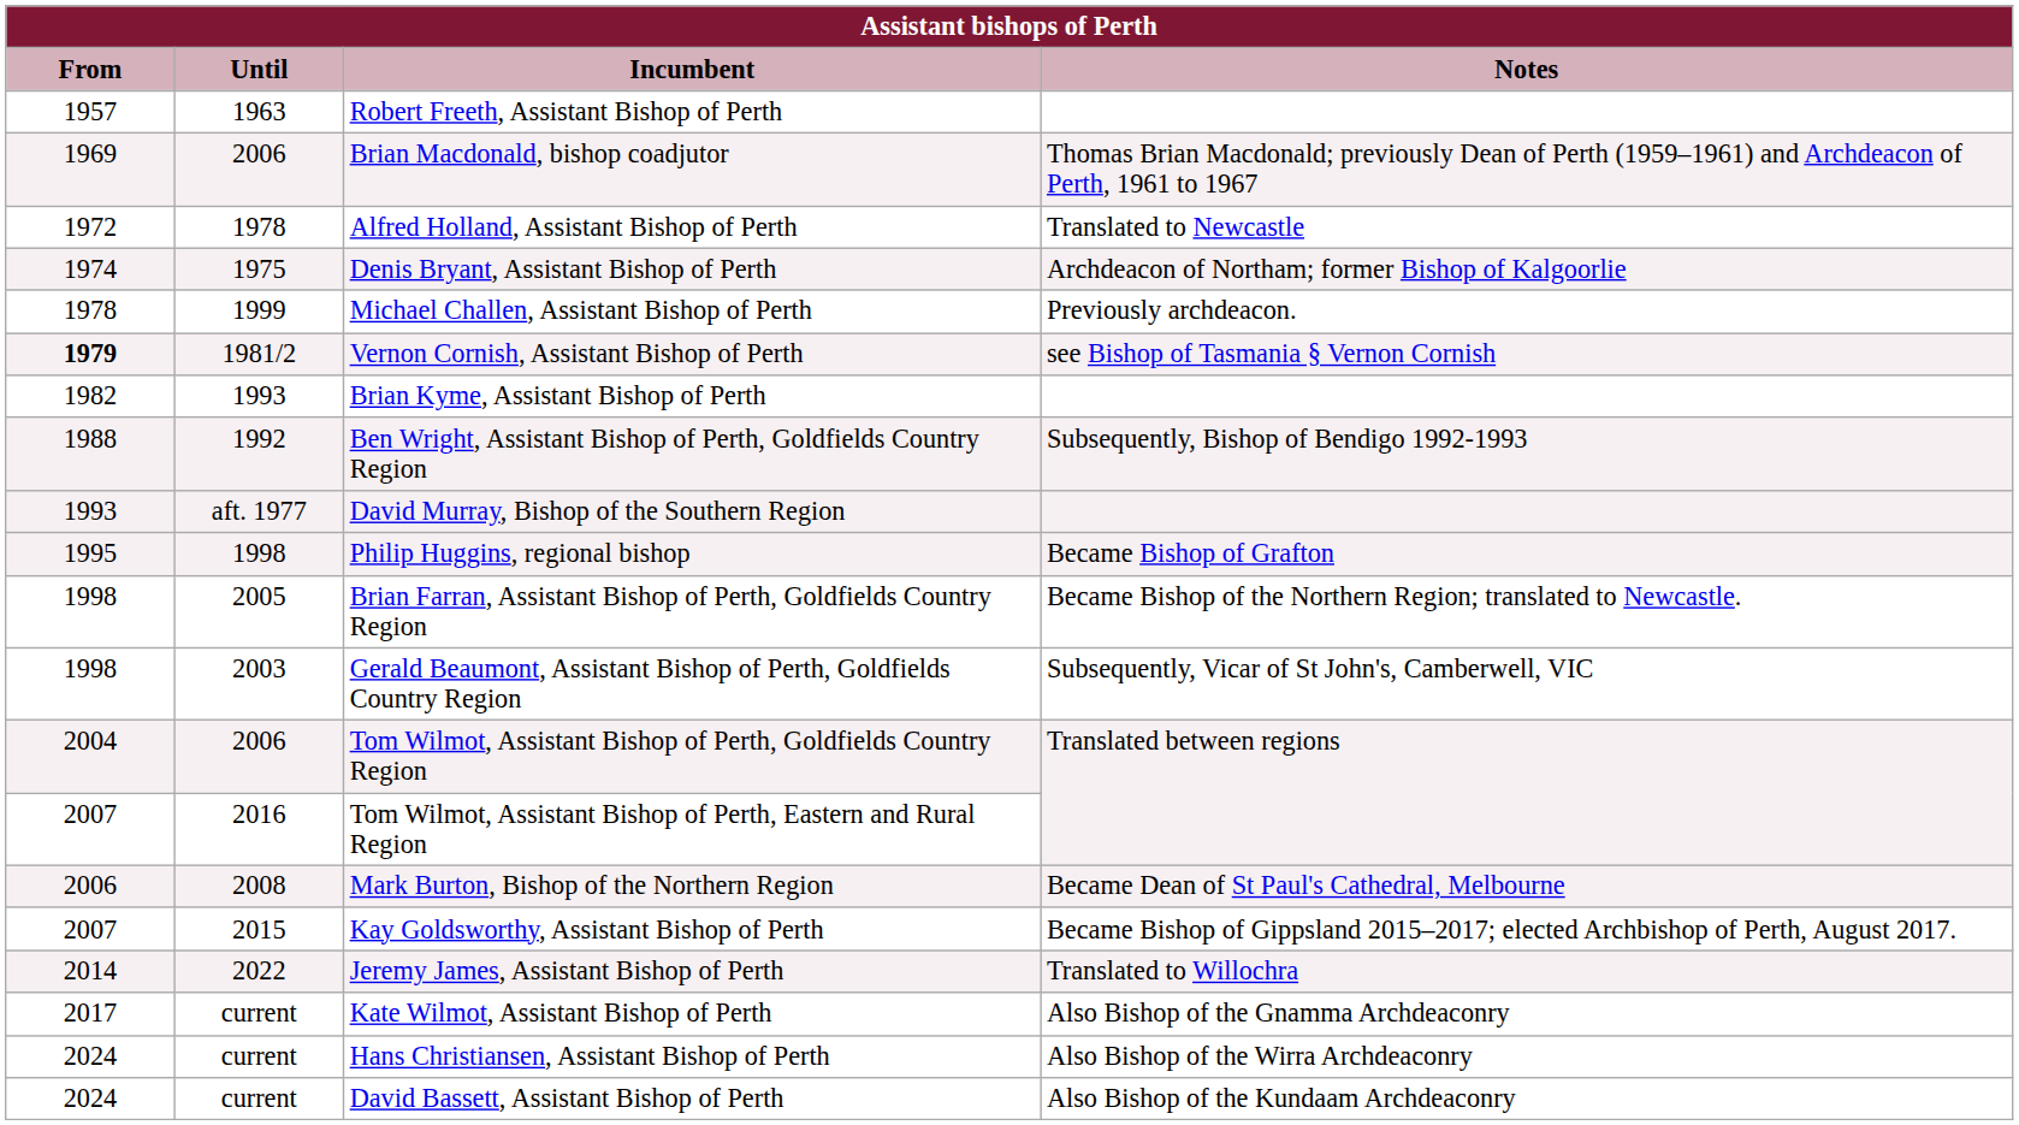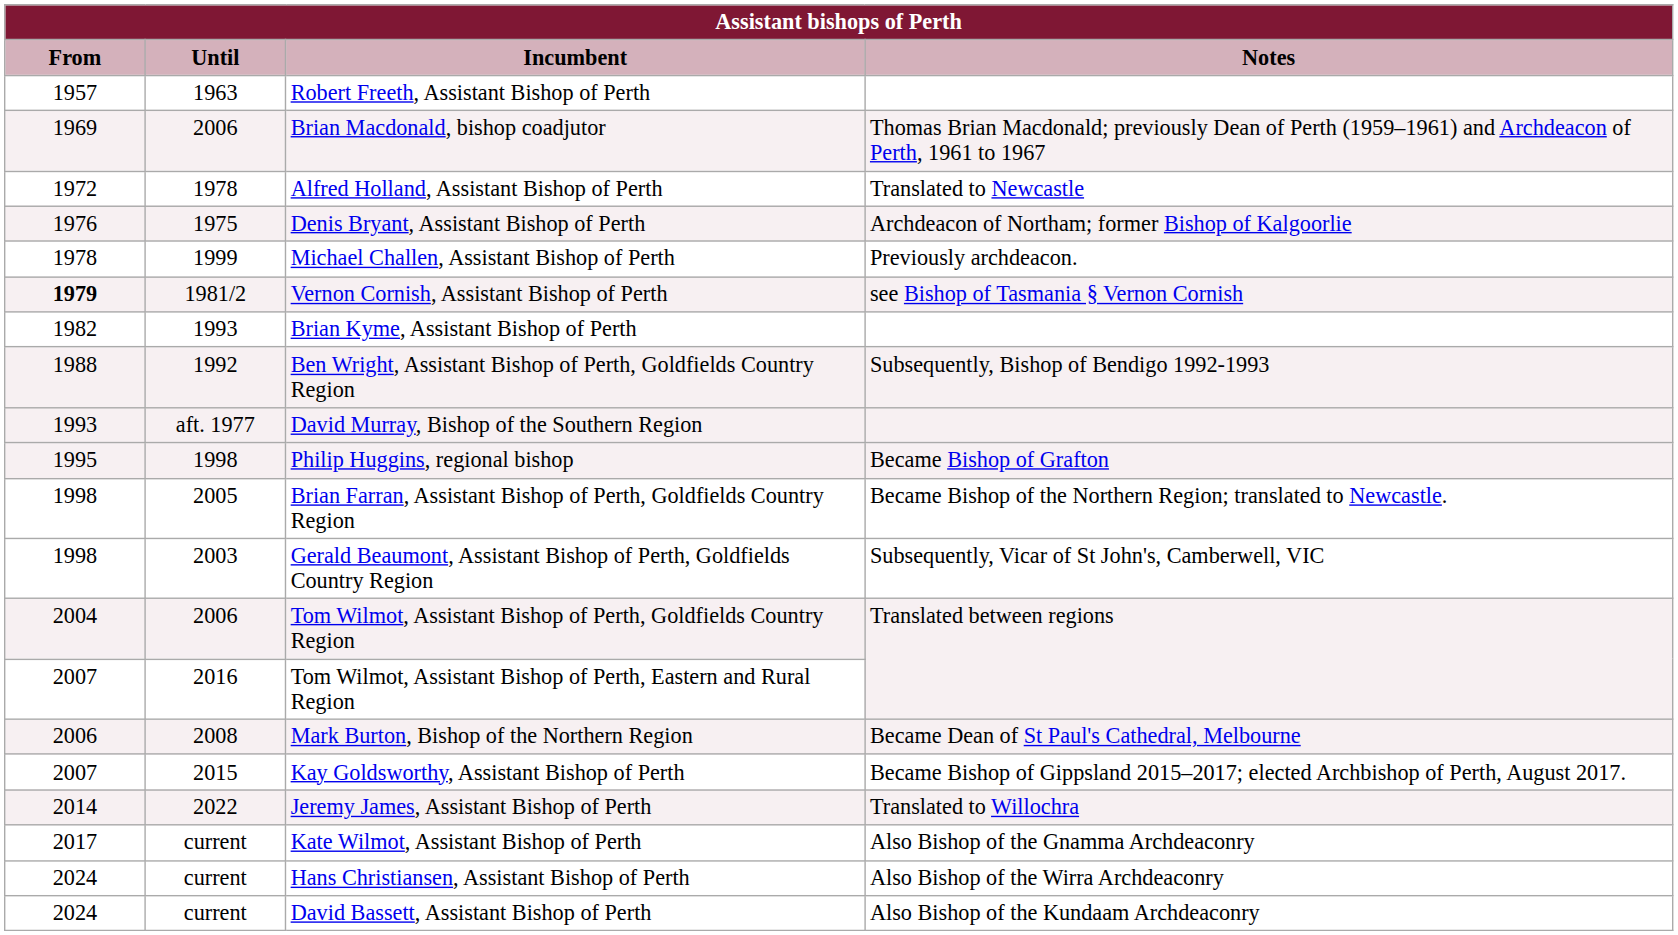 <table class="wikitable" style="width: 95%;">
 <tr>
 <th colspan="4" style="background-color: #7F1734; color: white;">Assistant bishops of Perth</th>
 </tr>
 <tr>
 <th style="background-color: #D4B1BB; width: 8%;">From</th>
 <th style="background-color: #D4B1BB; width: 8%;">Until</th>
 <th style="background-color: #D4B1BB; width: 33%;">Incumbent</th>
 <th style="background-color: #D4B1BB; width: 46%;">Notes</th>
 </tr>
 <tr valign="top" style="background-color: white;">
 <td style="text-align: center;">1957</td>
 <td style="text-align: center;">1963</td>
 <td><a href='#'>Robert Freeth</a>, Assistant Bishop of Perth</td>
 <td></td>
 </tr>
 <tr valign="top" style="background-color: #F7F0F2;">
 <td style="text-align: center;">1969</td>
 <td style="text-align: center;">2006</td>
 <td><a href='#'>Brian Macdonald</a>, bishop coadjutor</td>
 <td> Thomas Brian Macdonald; previously Dean of Perth (1959–1961) and <a href='#'>Archdeacon</a> of <a href='#'>Perth</a>, 1961 to 1967</td>
 </tr>
 <tr valign="top" style="background-color: white;">
 <td style="text-align: center;">1972</td>
 <td style="text-align: center;">1978</td>
 <td><a href='#'>Alfred Holland</a>, Assistant Bishop of Perth</td>
 <td>Translated to <a href='#'>Newcastle</a></td>
 </tr>
 <tr valign="top" style="background-color: #F7F0F2;">
-<td style="text-align: center;">1974</td>
+<td style="text-align: center;">1976</td>
 <td style="text-align: center;">1975</td>
 <td><a href='#'>Denis Bryant</a>, Assistant Bishop of Perth</td>
 <td>Archdeacon of Northam; former <a href='#'>Bishop of Kalgoorlie</a></td>
 </tr>
 <tr valign="top" style="background-color: white;">
 <td style="text-align: center;">1978</td>
 <td style="text-align: center;">1999</td>
 <td><a href='#'>Michael Challen</a>, Assistant Bishop of Perth</td>
 <td> Previously archdeacon.</td>
 </tr>
 <tr valign="top" style="background-color: #F7F0F2;">
 <td style="text-align: center;"><strong>1979</strong></td>
 <td style="text-align: center;">1981/2</td>
 <td><a href='#'>Vernon Cornish</a>, Assistant Bishop of Perth</td>
 <td>see <a href='#'>Bishop of Tasmania § Vernon Cornish</a></td>
 </tr>
 <tr valign="top" style="background-color: white;">
 <td style="text-align: center;">1982</td>
 <td style="text-align: center;">1993</td>
 <td><a href='#'>Brian Kyme</a>, Assistant Bishop of Perth</td>
 <td></td>
 </tr>
 <tr valign="top" style="background-color: #F7F0F2;">
 <td style="text-align: center;">1988</td>
 <td style="text-align: center;">1992</td>
 <td><a href='#'>Ben Wright</a>, Assistant Bishop of Perth, Goldfields Country Region</td>
 <td> Subsequently, Bishop of Bendigo 1992-1993</td>
 </tr>
 <tr valign="top" style="background-color: #F7F0F2;">
 <td style="text-align: center;">1993</td>
 <td style="text-align: center;">aft. 1977</td>
 <td><a href='#'>David Murray</a>, Bishop of the Southern Region</td>
 <td></td>
 </tr>
 <tr valign="top" style="background-color: #F7F0F2;">
 <td style="text-align: center;">1995</td>
 <td style="text-align: center;">1998</td>
 <td><a href='#'>Philip Huggins</a>, regional bishop</td>
 <td>Became <a href='#'>Bishop of Grafton</a></td>
 </tr>
 <tr valign="top" style="background-color: white;">
 <td style="text-align: center;">1998</td>
 <td style="text-align: center;">2005</td>
 <td><a href='#'>Brian Farran</a>, Assistant Bishop of Perth, Goldfields Country Region</td>
 <td>Became Bishop of the Northern Region; translated to <a href='#'>Newcastle</a>.</td>
 </tr>
 <tr valign="top" style="background-color: white;">
 <td style="text-align: center;">1998</td>
 <td style="text-align: center;">2003</td>
 <td><a href='#'>Gerald Beaumont</a>, Assistant Bishop of Perth, Goldfields Country Region</td>
 <td>Subsequently, Vicar of St John's, Camberwell, VIC</td>
 </tr>
 <tr valign="top" style="background-color: #F7F0F2;">
 <td style="text-align: center;">2004</td>
 <td style="text-align: center;">2006</td>
 <td><a href='#'>Tom Wilmot</a>, Assistant Bishop of Perth, Goldfields Country Region</td>
 <td rowspan="2">Translated between regions</td>
 </tr>
 <tr valign="top" style="background-color: white;">
 <td style="text-align: center;">2007</td>
 <td style="text-align: center;">2016</td>
 <td>Tom Wilmot, Assistant Bishop of Perth, Eastern and Rural Region</td>
 </tr>
 <tr valign="top" style="background-color: #F7F0F2;">
 <td style="text-align: center;">2006</td>
 <td style="text-align: center;">2008</td>
 <td><a href='#'>Mark Burton</a>, Bishop of the Northern Region</td>
 <td> Became Dean of <a href='#'>St Paul's Cathedral, Melbourne</a></td>
 </tr>
 <tr valign="top" style="background-color: white;">
 <td style="text-align: center;">2007</td>
 <td style="text-align: center;">2015</td>
 <td><a href='#'>Kay Goldsworthy</a>, Assistant Bishop of Perth</td>
 <td>Became Bishop of Gippsland 2015–2017; elected Archbishop of Perth, August 2017.</td>
 </tr>
 <tr valign="top" style="background-color: #F7F0F2;">
 <td style="text-align: center;">2014</td>
 <td style="text-align: center;">2022</td>
 <td><a href='#'>Jeremy James</a>, Assistant Bishop of Perth</td>
 <td>Translated to <a href='#'>Willochra</a></td>
 </tr>
 <tr valign="top" style="background-color: white;">
 <td style="text-align: center;">2017</td>
 <td style="text-align: center;">current</td>
 <td><a href='#'>Kate Wilmot</a>, Assistant Bishop of Perth</td>
 <td>Also Bishop of the Gnamma Archdeaconry</td>
 </tr>
 <tr valign="top" style="background-color: white;">
 <td style="text-align: center;">2024</td>
 <td style="text-align: center;">current</td>
 <td><a href='#'>Hans Christiansen</a>, Assistant Bishop of Perth</td>
 <td>Also Bishop of the Wirra Archdeaconry</td>
 </tr>
 <tr valign="top" style="background-color: white;">
 <td style="text-align: center;">2024</td>
 <td style="text-align: center;">current</td>
 <td><a href='#'>David Bassett</a>, Assistant Bishop of Perth</td>
 <td>Also Bishop of the Kundaam Archdeaconry</td>
 </tr>
 </table>
